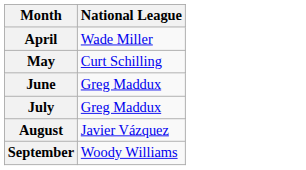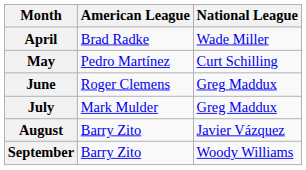 <table class="wikitable">
 <tr>
 <th>Month</th>
+<th>American League</th>
 <th>National League</th>
 </tr>
 <tr>
 <th>April</th>
+<td><a href='#'>Brad Radke</a></td>
 <td><a href='#'>Wade Miller</a></td>
 </tr>
 <tr>
 <th>May</th>
+<td><a href='#'>Pedro Martínez</a></td>
 <td><a href='#'>Curt Schilling</a></td>
 </tr>
 <tr>
 <th>June</th>
+<td><a href='#'>Roger Clemens</a></td>
 <td><a href='#'>Greg Maddux</a></td>
 </tr>
 <tr>
 <th>July</th>
+<td><a href='#'>Mark Mulder</a></td>
 <td><a href='#'>Greg Maddux</a></td>
 </tr>
 <tr>
 <th>August</th>
+<td><a href='#'>Barry Zito</a></td>
 <td><a href='#'>Javier Vázquez</a></td>
 </tr>
 <tr>
 <th>September</th>
+<td><a href='#'>Barry Zito</a></td>
 <td><a href='#'>Woody Williams</a></td>
 </tr>
 </table>
